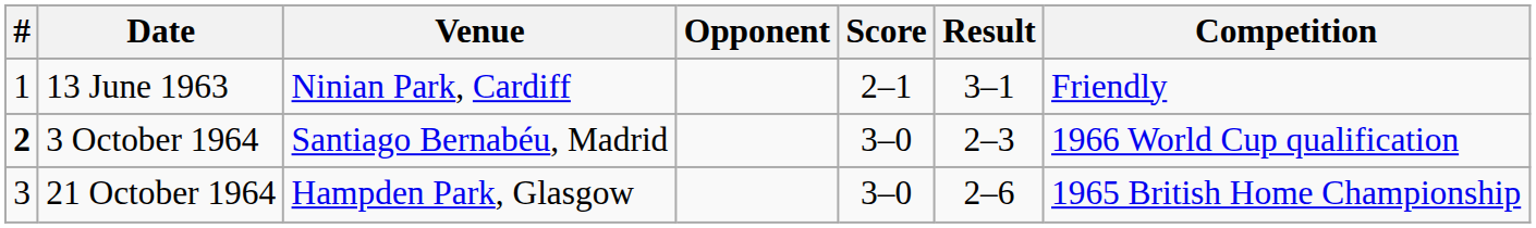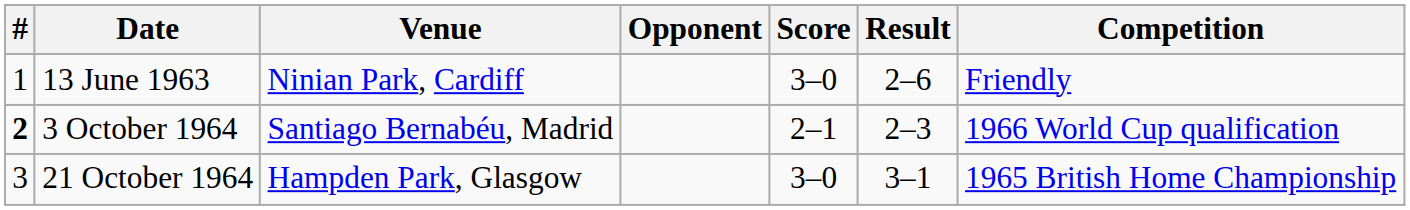 <table class="wikitable">
 <tr>
 <th>#</th>
 <th>Date</th>
 <th>Venue</th>
 <th>Opponent</th>
 <th>Score</th>
 <th>Result</th>
 <th>Competition</th>
 </tr>
 <tr>
 <td>1</td>
 <td>13 June 1963</td>
 <td><a href='#'>Ninian Park</a>, <a href='#'>Cardiff</a></td>
 <td></td>
-<td align=center>2–1</td>
-<td align=center>3–1</td>
+<td align=center>3–0</td>
+<td align=center>2–6</td>
 <td><a href='#'>Friendly</a></td>
 </tr>
 <tr>
 <td><strong>2</strong></td>
 <td>3 October 1964</td>
 <td><a href='#'>Santiago Bernabéu</a>, Madrid</td>
 <td></td>
-<td align=center>3–0</td>
+<td align=center>2–1</td>
 <td align=center>2–3</td>
 <td><a href='#'>1966 World Cup qualification</a></td>
 </tr>
 <tr>
 <td>3</td>
 <td>21 October 1964</td>
 <td><a href='#'>Hampden Park</a>, Glasgow</td>
 <td></td>
 <td align=center>3–0</td>
-<td align=center>2–6</td>
+<td align=center>3–1</td>
 <td><a href='#'>1965 British Home Championship</a></td>
 </tr>
 </table>
